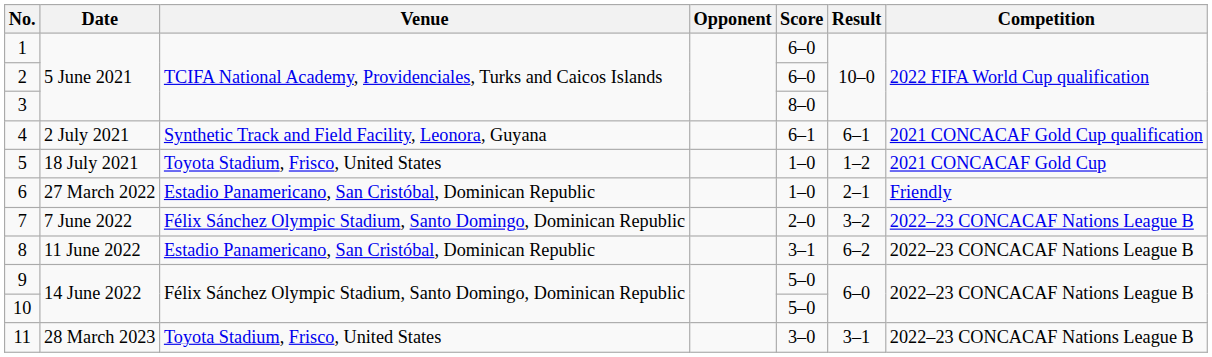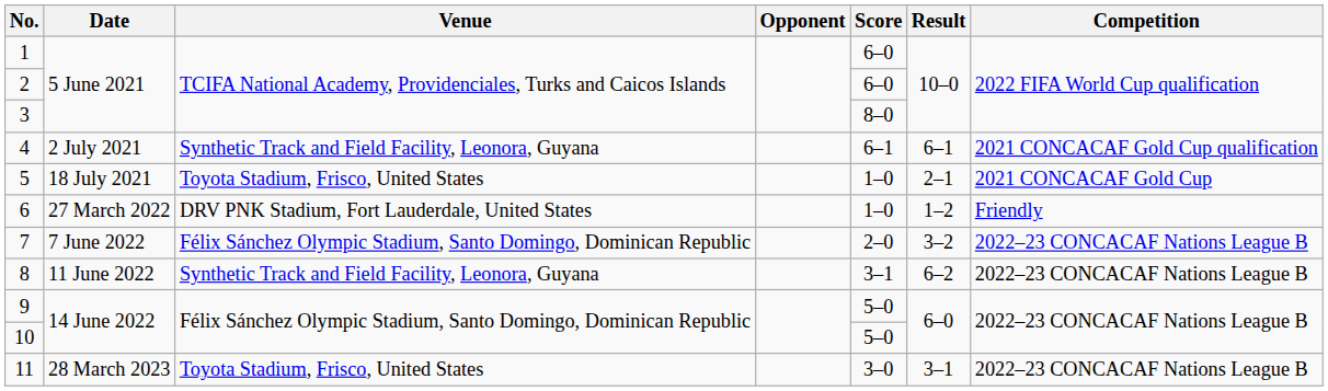 <table class="wikitable">
 <tr>
 <th>No.</th>
 <th>Date</th>
 <th>Venue</th>
 <th>Opponent</th>
 <th>Score</th>
 <th>Result</th>
 <th>Competition</th>
 </tr>
 <tr>
 <td align=center>1</td>
 <td rowspan=3>5 June 2021</td>
 <td rowspan=3><a href='#'>TCIFA National Academy</a>, <a href='#'>Providenciales</a>, Turks and Caicos Islands</td>
 <td rowspan=3></td>
 <td align=center>6–0</td>
 <td rowspan=3 align=center>10–0</td>
 <td rowspan=3><a href='#'>2022 FIFA World Cup qualification</a></td>
 </tr>
 <tr>
 <td align=center>2</td>
 <td align=center>6–0</td>
 </tr>
 <tr>
 <td align=center>3</td>
 <td align=center>8–0</td>
 </tr>
 <tr>
 <td align=center>4</td>
 <td>2 July 2021</td>
 <td><a href='#'>Synthetic Track and Field Facility</a>, <a href='#'>Leonora</a>, Guyana</td>
 <td></td>
 <td align=center>6–1</td>
 <td align=center>6–1</td>
 <td><a href='#'>2021 CONCACAF Gold Cup qualification</a></td>
 </tr>
 <tr>
 <td align=center>5</td>
 <td>18 July 2021</td>
 <td><a href='#'>Toyota Stadium</a>, <a href='#'>Frisco</a>, United States</td>
 <td></td>
 <td align=center>1–0</td>
-<td align=center>1–2</td>
+<td align=center>2–1</td>
 <td><a href='#'>2021 CONCACAF Gold Cup</a></td>
 </tr>
 <tr>
 <td align=center>6</td>
 <td>27 March 2022</td>
-<td><a href='#'>Estadio Panamericano</a>, <a href='#'>San Cristóbal</a>, Dominican Republic</td>
+<td>DRV PNK Stadium, Fort Lauderdale, United States</td>
 <td></td>
 <td align=center>1–0</td>
-<td align=center>2–1</td>
+<td align=center>1–2</td>
 <td><a href='#'>Friendly</a></td>
 </tr>
 <tr>
 <td align=center>7</td>
 <td>7 June 2022</td>
 <td><a href='#'>Félix Sánchez Olympic Stadium</a>, <a href='#'>Santo Domingo</a>, Dominican Republic</td>
 <td></td>
 <td align=center>2–0</td>
 <td align=center>3–2</td>
 <td><a href='#'>2022–23 CONCACAF Nations League B</a></td>
 </tr>
 <tr>
 <td align=center>8</td>
 <td>11 June 2022</td>
-<td><a href='#'>Estadio Panamericano</a>, <a href='#'>San Cristóbal</a>, Dominican Republic</td>
+<td><a href='#'>Synthetic Track and Field Facility</a>, <a href='#'>Leonora</a>, Guyana</td>
 <td></td>
 <td align=center>3–1</td>
 <td align=center>6–2</td>
 <td>2022–23 CONCACAF Nations League B</td>
 </tr>
 <tr>
 <td align=center>9</td>
 <td rowspan=2>14 June 2022</td>
 <td rowspan=2>Félix Sánchez Olympic Stadium, Santo Domingo, Dominican Republic</td>
 <td rowspan=2></td>
 <td align=center>5–0</td>
 <td rowspan=2 align=center>6–0</td>
 <td rowspan=2>2022–23 CONCACAF Nations League B</td>
 </tr>
 <tr>
 <td align=center>10</td>
 <td align=center>5–0</td>
 </tr>
 <tr>
 <td align=center>11</td>
 <td>28 March 2023</td>
 <td><a href='#'>Toyota Stadium</a>, <a href='#'>Frisco</a>, United States</td>
 <td></td>
 <td align=center>3–0</td>
 <td align=center>3–1</td>
 <td>2022–23 CONCACAF Nations League B</td>
 </tr>
 </table>
